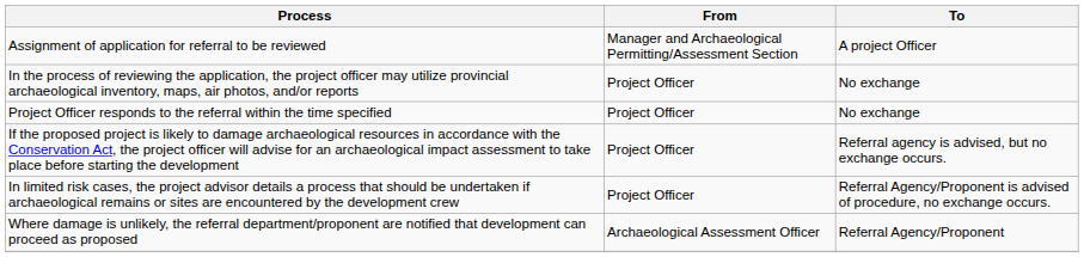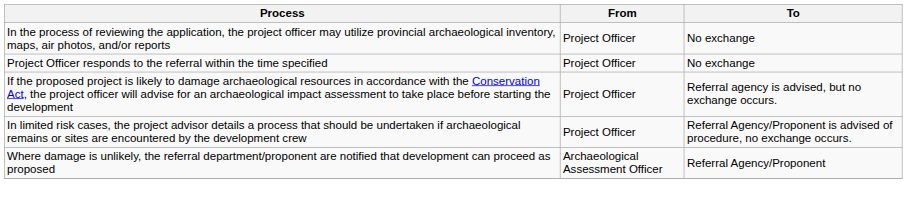 <table class="wikitable">
 <tr>
 <th>Process</th>
 <th>From</th>
 <th>To</th>
-</tr>
-<tr>
-<td>Assignment of application for referral to be reviewed</td>
-<td>Manager and Archaeological Permitting/Assessment Section</td>
-<td>A project Officer</td>
 </tr>
 <tr>
 <td>In the process of reviewing the application, the project officer may utilize provincial archaeological inventory, maps, air photos, and/or reports</td>
 <td>Project Officer</td>
 <td>No exchange</td>
 </tr>
 <tr>
 <td>Project Officer responds to the referral within the time specified</td>
 <td>Project Officer</td>
 <td>No exchange</td>
 </tr>
 <tr>
 <td>If the proposed project is likely to damage archaeological resources in accordance with the <a href='#'>Conservation Act</a>, the project officer will advise for an archaeological impact assessment to take place before starting the development</td>
 <td>Project Officer</td>
 <td>Referral agency is advised, but no exchange occurs.</td>
 </tr>
 <tr>
 <td>In limited risk cases, the project advisor details a process that should be undertaken if archaeological remains or sites are encountered by the development crew</td>
 <td>Project Officer</td>
 <td>Referral Agency/Proponent is advised of procedure, no exchange occurs.</td>
 </tr>
 <tr>
 <td>Where damage is unlikely, the referral department/proponent are notified that development can proceed as proposed</td>
 <td>Archaeological Assessment Officer</td>
 <td>Referral Agency/Proponent</td>
 </tr>
 <tr>
 </tr>
 </table>
